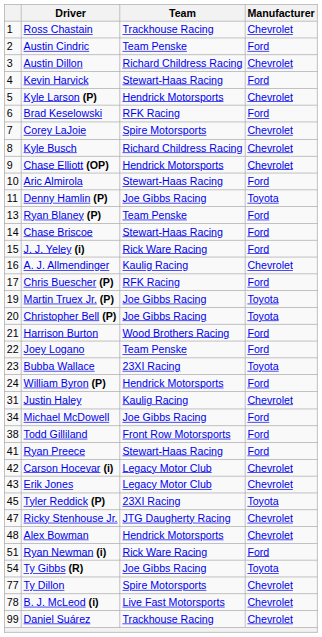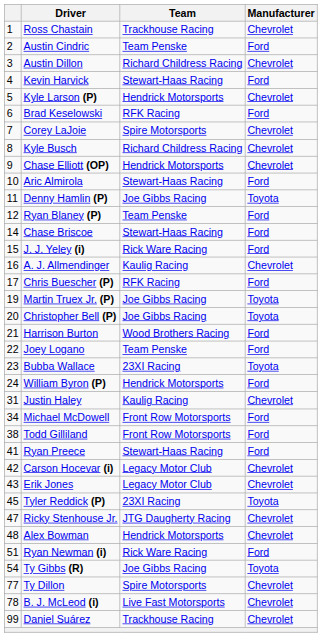 <table class="wikitable" style="font-size:95%">
 <tr>
 <th></th>
 <th>Driver</th>
 <th>Team</th>
 <th>Manufacturer</th>
 </tr>
 <tr>
 <td>1</td>
 <td><a href='#'>Ross Chastain</a></td>
 <td><a href='#'>Trackhouse Racing</a></td>
 <td><a href='#'>Chevrolet</a></td>
 </tr>
 <tr>
 <td>2</td>
 <td><a href='#'>Austin Cindric</a></td>
 <td><a href='#'>Team Penske</a></td>
 <td><a href='#'>Ford</a></td>
 </tr>
 <tr>
 <td>3</td>
 <td><a href='#'>Austin Dillon</a></td>
 <td><a href='#'>Richard Childress Racing</a></td>
 <td><a href='#'>Chevrolet</a></td>
 </tr>
 <tr>
 <td>4</td>
 <td><a href='#'>Kevin Harvick</a></td>
 <td><a href='#'>Stewart-Haas Racing</a></td>
 <td><a href='#'>Ford</a></td>
 </tr>
 <tr>
 <td>5</td>
 <td><a href='#'>Kyle Larson</a> <strong>(P)</strong></td>
 <td><a href='#'>Hendrick Motorsports</a></td>
 <td><a href='#'>Chevrolet</a></td>
 </tr>
 <tr>
 <td>6</td>
 <td><a href='#'>Brad Keselowski</a></td>
 <td><a href='#'>RFK Racing</a></td>
 <td><a href='#'>Ford</a></td>
 </tr>
 <tr>
 <td>7</td>
 <td><a href='#'>Corey LaJoie</a></td>
 <td><a href='#'>Spire Motorsports</a></td>
 <td><a href='#'>Chevrolet</a></td>
 </tr>
 <tr>
 <td>8</td>
 <td><a href='#'>Kyle Busch</a></td>
 <td><a href='#'>Richard Childress Racing</a></td>
 <td><a href='#'>Chevrolet</a></td>
 </tr>
 <tr>
 <td>9</td>
 <td><a href='#'>Chase Elliott</a> <strong>(OP)</strong></td>
 <td><a href='#'>Hendrick Motorsports</a></td>
 <td><a href='#'>Chevrolet</a></td>
 </tr>
 <tr>
 <td>10</td>
 <td><a href='#'>Aric Almirola</a></td>
 <td><a href='#'>Stewart-Haas Racing</a></td>
 <td><a href='#'>Ford</a></td>
 </tr>
 <tr>
 <td>11</td>
 <td><a href='#'>Denny Hamlin</a> <strong>(P)</strong></td>
 <td><a href='#'>Joe Gibbs Racing</a></td>
 <td><a href='#'>Toyota</a></td>
 </tr>
 <tr>
-<td>13</td>
+<td>12</td>
 <td><a href='#'>Ryan Blaney</a> <strong>(P)</strong></td>
 <td><a href='#'>Team Penske</a></td>
 <td><a href='#'>Ford</a></td>
 </tr>
 <tr>
 <td>14</td>
 <td><a href='#'>Chase Briscoe</a></td>
 <td><a href='#'>Stewart-Haas Racing</a></td>
 <td><a href='#'>Ford</a></td>
 </tr>
 <tr>
 <td>15</td>
 <td><a href='#'>J. J. Yeley</a> <strong>(i)</strong></td>
 <td><a href='#'>Rick Ware Racing</a></td>
 <td><a href='#'>Ford</a></td>
 </tr>
 <tr>
 <td>16</td>
 <td><a href='#'>A. J. Allmendinger</a></td>
 <td><a href='#'>Kaulig Racing</a></td>
 <td><a href='#'>Chevrolet</a></td>
 </tr>
 <tr>
 <td>17</td>
 <td><a href='#'>Chris Buescher</a> <strong>(P)</strong></td>
 <td><a href='#'>RFK Racing</a></td>
 <td><a href='#'>Ford</a></td>
 </tr>
 <tr>
 <td>19</td>
 <td><a href='#'>Martin Truex Jr.</a> <strong>(P)</strong></td>
 <td><a href='#'>Joe Gibbs Racing</a></td>
 <td><a href='#'>Toyota</a></td>
 </tr>
 <tr>
 <td>20</td>
 <td><a href='#'>Christopher Bell</a> <strong>(P)</strong></td>
 <td><a href='#'>Joe Gibbs Racing</a></td>
 <td><a href='#'>Toyota</a></td>
 </tr>
 <tr>
 <td>21</td>
 <td><a href='#'>Harrison Burton</a></td>
 <td><a href='#'>Wood Brothers Racing</a></td>
 <td><a href='#'>Ford</a></td>
 </tr>
 <tr>
 <td>22</td>
 <td><a href='#'>Joey Logano</a></td>
 <td><a href='#'>Team Penske</a></td>
 <td><a href='#'>Ford</a></td>
 </tr>
 <tr>
 <td>23</td>
 <td><a href='#'>Bubba Wallace</a></td>
 <td><a href='#'>23XI Racing</a></td>
 <td><a href='#'>Toyota</a></td>
 </tr>
 <tr>
 <td>24</td>
 <td><a href='#'>William Byron</a> <strong>(P)</strong></td>
 <td><a href='#'>Hendrick Motorsports</a></td>
 <td><a href='#'>Ford</a></td>
 </tr>
 <tr>
 <td>31</td>
 <td><a href='#'>Justin Haley</a></td>
 <td><a href='#'>Kaulig Racing</a></td>
 <td><a href='#'>Chevrolet</a></td>
 </tr>
 <tr>
 <td>34</td>
 <td><a href='#'>Michael McDowell</a></td>
-<td><a href='#'>Joe Gibbs Racing</a></td>
+<td><a href='#'>Front Row Motorsports</a></td>
 <td><a href='#'>Ford</a></td>
 </tr>
 <tr>
 <td>38</td>
 <td><a href='#'>Todd Gilliland</a></td>
 <td><a href='#'>Front Row Motorsports</a></td>
 <td><a href='#'>Ford</a></td>
 </tr>
 <tr>
 <td>41</td>
 <td><a href='#'>Ryan Preece</a></td>
 <td><a href='#'>Stewart-Haas Racing</a></td>
 <td><a href='#'>Ford</a></td>
 </tr>
 <tr>
 <td>42</td>
 <td><a href='#'>Carson Hocevar</a> <strong>(i)</strong></td>
 <td><a href='#'>Legacy Motor Club</a></td>
 <td><a href='#'>Chevrolet</a></td>
 </tr>
 <tr>
 <td>43</td>
 <td><a href='#'>Erik Jones</a></td>
 <td><a href='#'>Legacy Motor Club</a></td>
 <td><a href='#'>Chevrolet</a></td>
 </tr>
 <tr>
 <td>45</td>
 <td><a href='#'>Tyler Reddick</a> <strong>(P)</strong></td>
 <td><a href='#'>23XI Racing</a></td>
 <td><a href='#'>Toyota</a></td>
 </tr>
 <tr>
 <td>47</td>
 <td nowrap><a href='#'>Ricky Stenhouse Jr.</a></td>
 <td><a href='#'>JTG Daugherty Racing</a></td>
 <td><a href='#'>Chevrolet</a></td>
 </tr>
 <tr>
 <td>48</td>
 <td><a href='#'>Alex Bowman</a></td>
 <td><a href='#'>Hendrick Motorsports</a></td>
 <td><a href='#'>Chevrolet</a></td>
 </tr>
 <tr>
 <td>51</td>
 <td><a href='#'>Ryan Newman</a> <strong>(i)</strong></td>
 <td><a href='#'>Rick Ware Racing</a></td>
 <td><a href='#'>Ford</a></td>
 </tr>
 <tr>
 <td>54</td>
 <td><a href='#'>Ty Gibbs</a> <strong>(R)</strong></td>
 <td><a href='#'>Joe Gibbs Racing</a></td>
 <td><a href='#'>Toyota</a></td>
 </tr>
 <tr>
 <td>77</td>
 <td><a href='#'>Ty Dillon</a></td>
 <td><a href='#'>Spire Motorsports</a></td>
 <td><a href='#'>Chevrolet</a></td>
 </tr>
 <tr>
 <td>78</td>
 <td><a href='#'>B. J. McLeod</a> <strong>(i)</strong></td>
 <td><a href='#'>Live Fast Motorsports</a></td>
 <td><a href='#'>Chevrolet</a></td>
 </tr>
 <tr>
 <td>99</td>
 <td><a href='#'>Daniel Suárez</a></td>
 <td><a href='#'>Trackhouse Racing</a></td>
 <td><a href='#'>Chevrolet</a></td>
 </tr>
 <tr>
 <th colspan="4"></th>
 </tr>
 </table>
